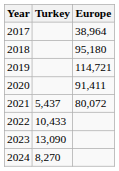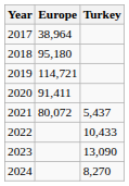 <table class="wikitable">
 <tr>
 <th>Year</th>
+<th>Europe</th>
 <th>Turkey</th>
-<th>Europe</th>
 </tr>
 <tr>
 <td>2017</td>
+<td>38,964</td>
 <td></td>
-<td>38,964</td>
 </tr>
 <tr>
 <td>2018</td>
+<td>95,180</td>
 <td></td>
-<td>95,180</td>
 </tr>
 <tr>
 <td>2019</td>
+<td>114,721</td>
 <td></td>
-<td>114,721</td>
 </tr>
 <tr>
 <td>2020</td>
+<td>91,411</td>
 <td></td>
-<td>91,411</td>
 </tr>
 <tr>
 <td>2021</td>
+<td>80,072</td>
 <td>5,437</td>
-<td>80,072</td>
 </tr>
 <tr>
 <td>2022</td>
+<td></td>
 <td>10,433</td>
-<td></td>
 </tr>
 <tr>
 <td>2023</td>
+<td></td>
 <td>13,090</td>
-<td></td>
 </tr>
 <tr>
 <td>2024</td>
+<td></td>
 <td>8,270</td>
-<td></td>
 </tr>
 </table>
